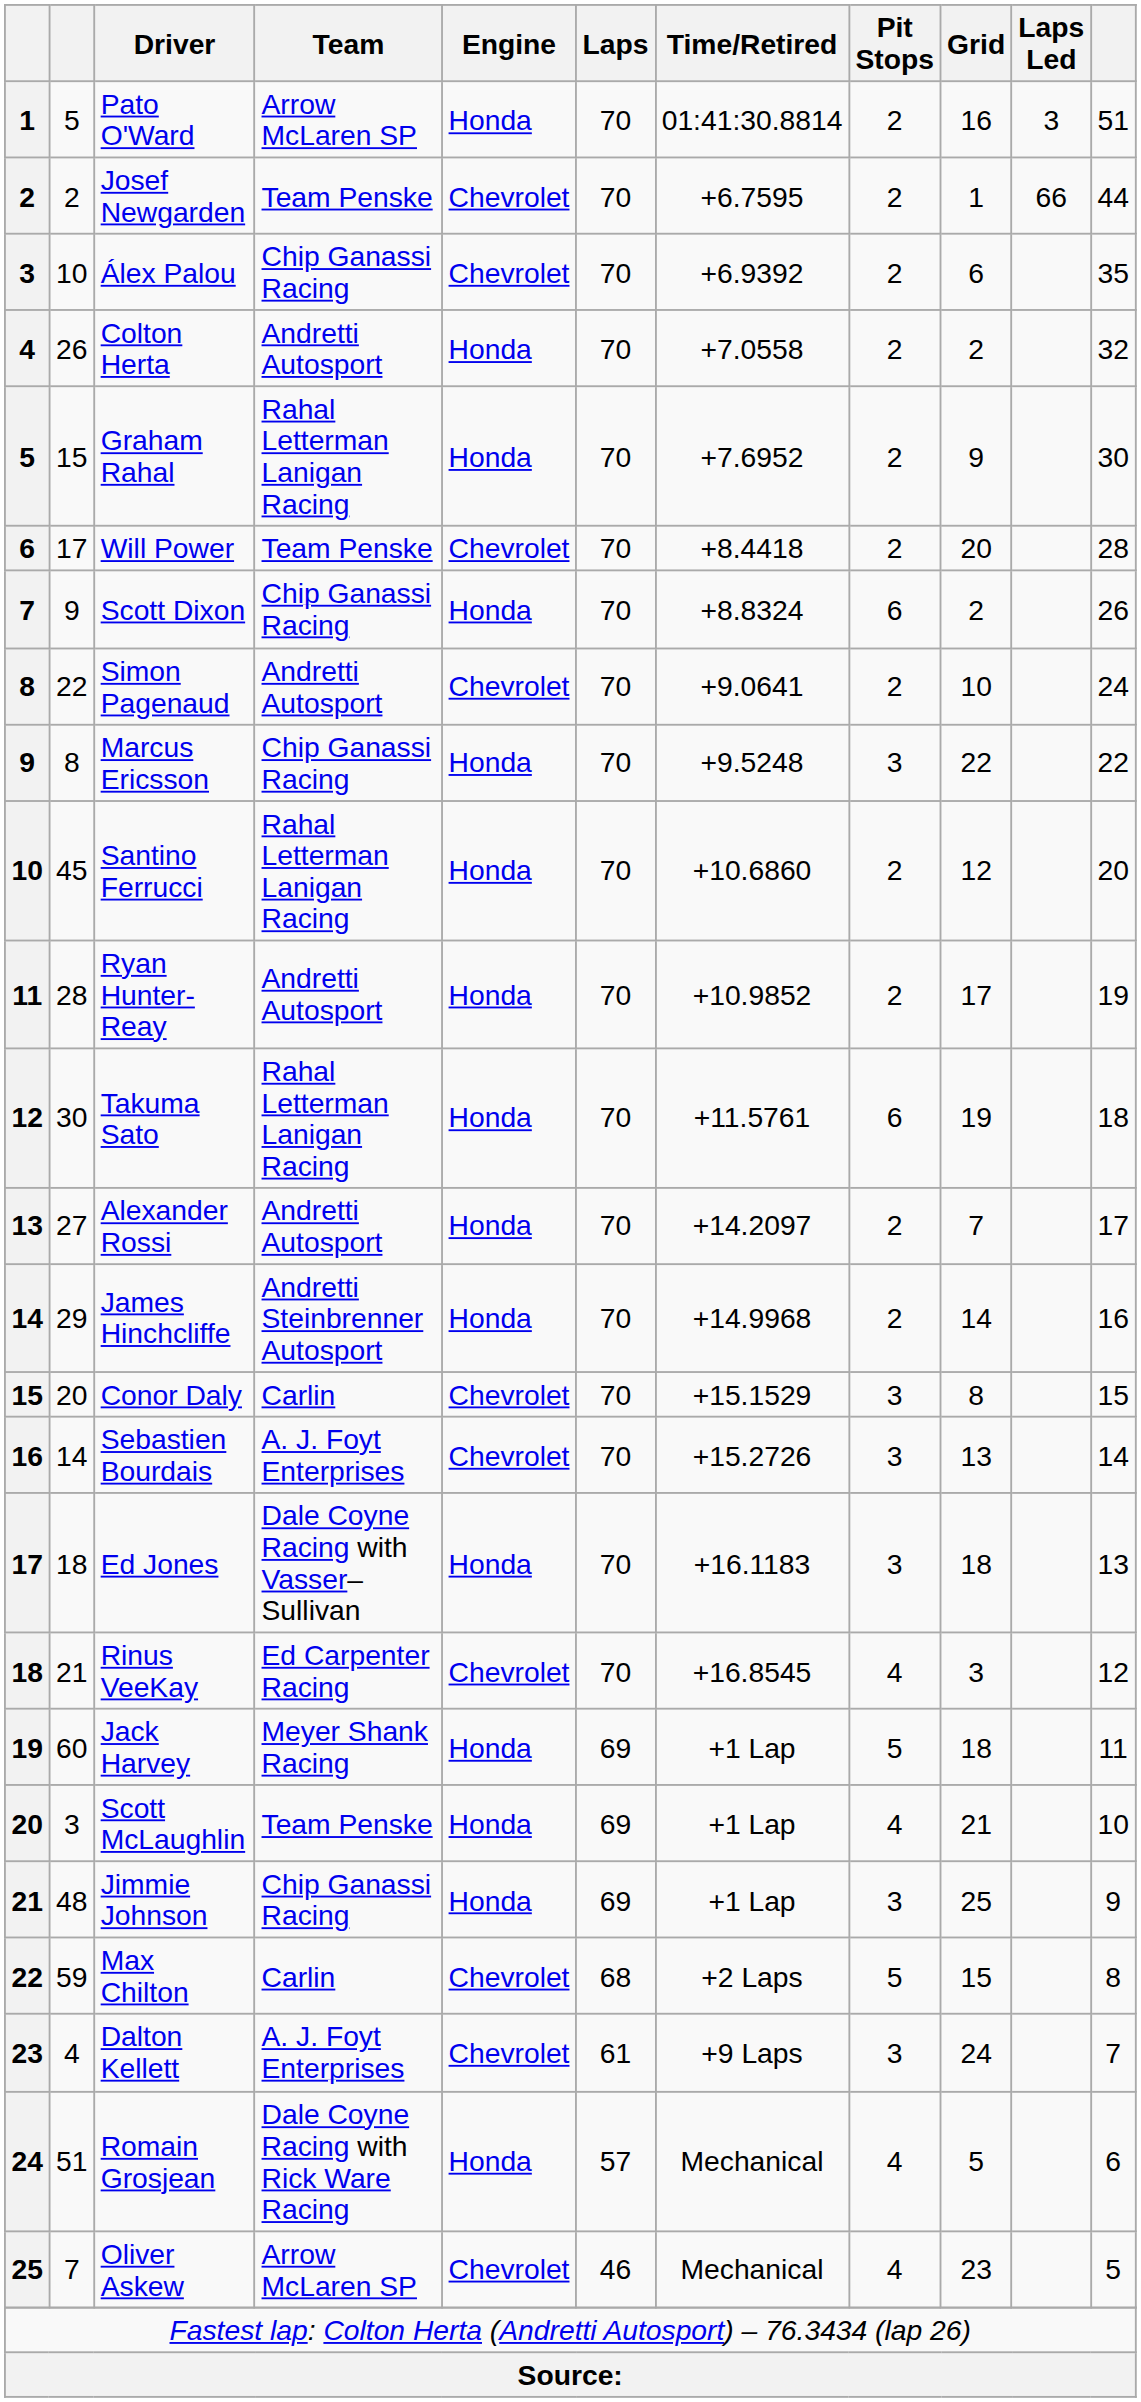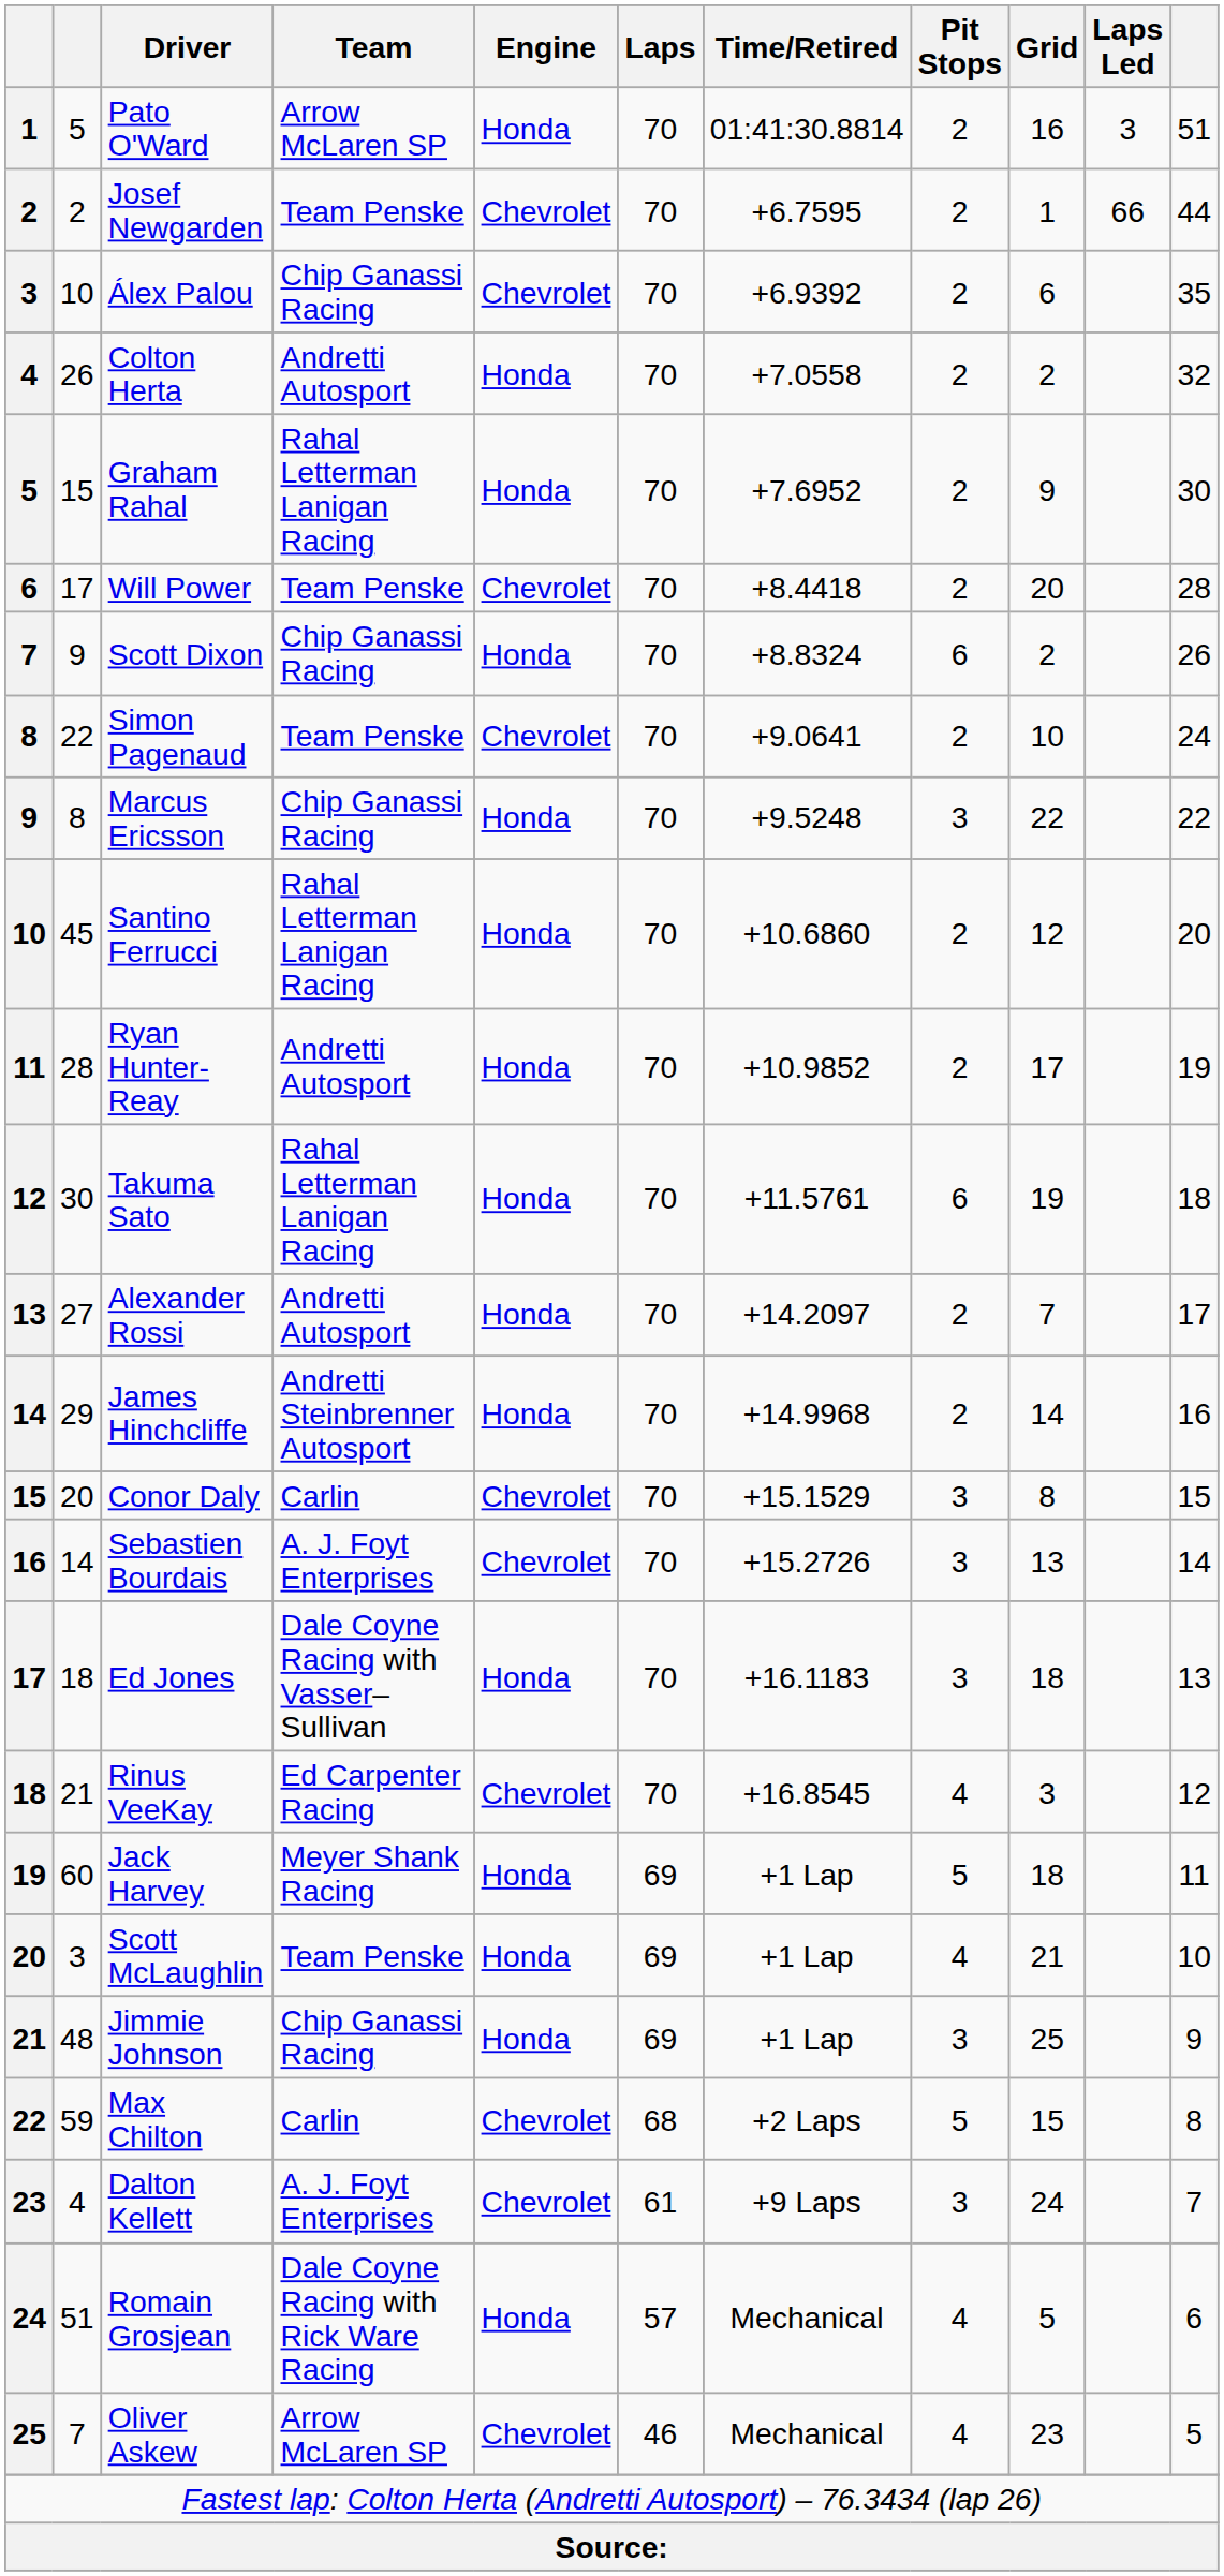 <table class="wikitable sortable" style="font-size:95%;">
 <tr>
 <th scope="col"></th>
 <th scope="col"></th>
 <th scope="col">Driver</th>
 <th scope="col">Team</th>
 <th scope="col">Engine</th>
 <th class="unsortable" scope="col">Laps</th>
 <th class="unsortable" scope="col">Time/Retired</th>
 <th scope="col">Pit<br>Stops</th>
 <th scope="col">Grid</th>
 <th scope="col">Laps<br>Led</th>
 <th scope="col"></th>
 </tr>
 <tr>
 <th>1</th>
 <td align="center">5</td>
 <td> <a href='#'>Pato O'Ward</a></td>
 <td><a href='#'>Arrow McLaren SP</a></td>
 <td><a href='#'>Honda</a></td>
 <td align="center">70</td>
 <td align="center">01:41:30.8814</td>
 <td align="center">2</td>
 <td align="center">16</td>
 <td align="center">3</td>
 <td align="center">51</td>
 </tr>
 <tr>
 <th>2</th>
 <td align="center">2</td>
 <td> <a href='#'>Josef Newgarden</a> <strong></strong></td>
 <td><a href='#'>Team Penske</a></td>
 <td><a href='#'>Chevrolet</a></td>
 <td align="center">70</td>
 <td align="center">+6.7595</td>
 <td align="center">2</td>
 <td align="center">1</td>
 <td align="center">66</td>
 <td align="center">44</td>
 </tr>
 <tr>
 <th>3</th>
 <td align="center">10</td>
 <td> <a href='#'>Álex Palou</a></td>
 <td><a href='#'>Chip Ganassi Racing</a></td>
 <td><a href='#'>Chevrolet</a></td>
 <td align="center">70</td>
 <td align="center">+6.9392</td>
 <td align="center">2</td>
 <td align="center">6</td>
 <td align="center"></td>
 <td align="center">35</td>
 </tr>
 <tr>
 <th>4</th>
 <td align="center">26</td>
 <td> <a href='#'>Colton Herta</a></td>
 <td><a href='#'>Andretti Autosport</a></td>
 <td><a href='#'>Honda</a></td>
 <td align="center">70</td>
 <td align="center">+7.0558</td>
 <td align="center">2</td>
 <td align="center">2</td>
 <td align="center"></td>
 <td align="center">32</td>
 </tr>
 <tr>
 <th>5</th>
 <td align="center">15</td>
 <td> <a href='#'>Graham Rahal</a> <strong></strong></td>
 <td><a href='#'>Rahal Letterman Lanigan Racing</a></td>
 <td><a href='#'>Honda</a></td>
 <td align="center">70</td>
 <td align="center">+7.6952</td>
 <td align="center">2</td>
 <td align="center">9</td>
 <td align="center"></td>
 <td align="center">30</td>
 </tr>
 <tr>
 <th>6</th>
 <td align="center">17</td>
 <td> <a href='#'>Will Power</a> <strong></strong></td>
 <td><a href='#'>Team Penske</a></td>
 <td><a href='#'>Chevrolet</a></td>
 <td align="center">70</td>
 <td align="center">+8.4418</td>
 <td align="center">2</td>
 <td align="center">20</td>
 <td align="center"></td>
 <td align="center">28</td>
 </tr>
 <tr>
 <th>7</th>
 <td align="center">9</td>
 <td> <a href='#'>Scott Dixon</a> <strong></strong></td>
 <td><a href='#'>Chip Ganassi Racing</a></td>
 <td><a href='#'>Honda</a></td>
 <td align="center">70</td>
 <td align="center">+8.8324</td>
 <td align="center">6</td>
 <td align="center">2</td>
 <td align="center"></td>
 <td align="center">26</td>
 </tr>
 <tr>
 <th>8</th>
 <td align="center">22</td>
 <td> <a href='#'>Simon Pagenaud</a> <strong></strong></td>
-<td><a href='#'>Andretti Autosport</a></td>
+<td><a href='#'>Team Penske</a></td>
 <td><a href='#'>Chevrolet</a></td>
 <td align="center">70</td>
 <td align="center">+9.0641</td>
 <td align="center">2</td>
 <td align="center">10</td>
 <td align="center"></td>
 <td align="center">24</td>
 </tr>
 <tr>
 <th>9</th>
 <td align="center">8</td>
 <td> <a href='#'>Marcus Ericsson</a> <strong></strong></td>
 <td><a href='#'>Chip Ganassi Racing</a></td>
 <td><a href='#'>Honda</a></td>
 <td align="center">70</td>
 <td align="center">+9.5248</td>
 <td align="center">3</td>
 <td align="center">22</td>
 <td align="center"></td>
 <td align="center">22</td>
 </tr>
 <tr>
 <th>10</th>
 <td align="center">45</td>
 <td> <a href='#'>Santino Ferrucci</a></td>
 <td><a href='#'>Rahal Letterman Lanigan Racing</a></td>
 <td><a href='#'>Honda</a></td>
 <td align="center">70</td>
 <td align="center">+10.6860</td>
 <td align="center">2</td>
 <td align="center">12</td>
 <td align="center"></td>
 <td align="center">20</td>
 </tr>
 <tr>
 <th>11</th>
 <td align="center">28</td>
 <td> <a href='#'>Ryan Hunter-Reay</a> <strong></strong></td>
 <td><a href='#'>Andretti Autosport</a></td>
 <td><a href='#'>Honda</a></td>
 <td align="center">70</td>
 <td align="center">+10.9852</td>
 <td align="center">2</td>
 <td align="center">17</td>
 <td align="center"></td>
 <td align="center">19</td>
 </tr>
 <tr>
 <th>12</th>
 <td align="center">30</td>
 <td> <a href='#'>Takuma Sato</a></td>
 <td><a href='#'>Rahal Letterman Lanigan Racing</a></td>
 <td><a href='#'>Honda</a></td>
 <td align="center">70</td>
 <td align="center">+11.5761</td>
 <td align="center">6</td>
 <td align="center">19</td>
 <td align="center"></td>
 <td align="center">18</td>
 </tr>
 <tr>
 <th>13</th>
 <td align="center">27</td>
 <td> <a href='#'>Alexander Rossi</a></td>
 <td><a href='#'>Andretti Autosport</a></td>
 <td><a href='#'>Honda</a></td>
 <td align="center">70</td>
 <td align="center">+14.2097</td>
 <td align="center">2</td>
 <td align="center">7</td>
 <td align="center"></td>
 <td align="center">17</td>
 </tr>
 <tr>
 <th>14</th>
 <td align="center">29</td>
 <td> <a href='#'>James Hinchcliffe</a></td>
 <td><a href='#'>Andretti Steinbrenner Autosport</a></td>
 <td><a href='#'>Honda</a></td>
 <td align="center">70</td>
 <td align="center">+14.9968</td>
 <td align="center">2</td>
 <td align="center">14</td>
 <td align="center"></td>
 <td align="center">16</td>
 </tr>
 <tr>
 <th>15</th>
 <td align="center">20</td>
 <td> <a href='#'>Conor Daly</a></td>
 <td><a href='#'>Carlin</a></td>
 <td><a href='#'>Chevrolet</a></td>
 <td align="center">70</td>
 <td align="center">+15.1529</td>
 <td align="center">3</td>
 <td align="center">8</td>
 <td align="center"></td>
 <td align="center">15</td>
 </tr>
 <tr>
 <th>16</th>
 <td align="center">14</td>
 <td> <a href='#'>Sebastien Bourdais</a> <strong></strong></td>
 <td><a href='#'>A. J. Foyt Enterprises</a></td>
 <td><a href='#'>Chevrolet</a></td>
 <td align="center">70</td>
 <td align="center">+15.2726</td>
 <td align="center">3</td>
 <td align="center">13</td>
 <td align="center"></td>
 <td align="center">14</td>
 </tr>
 <tr>
 <th>17</th>
 <td align="center">18</td>
 <td> <a href='#'>Ed Jones</a></td>
 <td><a href='#'>Dale Coyne Racing</a> with <a href='#'>Vasser</a>–Sullivan</td>
 <td><a href='#'>Honda</a></td>
 <td align="center">70</td>
 <td align="center">+16.1183</td>
 <td align="center">3</td>
 <td align="center">18</td>
 <td align="center"></td>
 <td align="center">13</td>
 </tr>
 <tr>
 <th>18</th>
 <td align="center">21</td>
 <td> <a href='#'>Rinus VeeKay</a></td>
 <td><a href='#'>Ed Carpenter Racing</a></td>
 <td><a href='#'>Chevrolet</a></td>
 <td align="center">70</td>
 <td align="center">+16.8545</td>
 <td align="center">4</td>
 <td align="center">3</td>
 <td align="center"></td>
 <td align="center">12</td>
 </tr>
 <tr>
 <th>19</th>
 <td align="center">60</td>
 <td> <a href='#'>Jack Harvey</a></td>
 <td><a href='#'>Meyer Shank Racing</a></td>
 <td><a href='#'>Honda</a></td>
 <td align="center">69</td>
 <td align="center">+1 Lap</td>
 <td align="center">5</td>
 <td align="center">18</td>
 <td align="center"></td>
 <td align="center">11</td>
 </tr>
 <tr>
 <th>20</th>
 <td align="center">3</td>
 <td> <a href='#'>Scott McLaughlin</a> <strong></strong></td>
 <td><a href='#'>Team Penske</a></td>
 <td><a href='#'>Honda</a></td>
 <td align="center">69</td>
 <td align="center">+1 Lap</td>
 <td align="center">4</td>
 <td align="center">21</td>
 <td align="center"></td>
 <td align="center">10</td>
 </tr>
 <tr>
 <th>21</th>
 <td align="center">48</td>
 <td> <a href='#'>Jimmie Johnson</a> <strong></strong></td>
 <td><a href='#'>Chip Ganassi Racing</a></td>
 <td><a href='#'>Honda</a></td>
 <td align="center">69</td>
 <td align="center">+1 Lap</td>
 <td align="center">3</td>
 <td align="center">25</td>
 <td align="center"></td>
 <td align="center">9</td>
 </tr>
 <tr>
 <th>22</th>
 <td align="center">59</td>
 <td> <a href='#'>Max Chilton</a></td>
 <td><a href='#'>Carlin</a></td>
 <td><a href='#'>Chevrolet</a></td>
 <td align="center">68</td>
 <td align="center">+2 Laps</td>
 <td align="center">5</td>
 <td align="center">15</td>
 <td align="center"></td>
 <td align="center">8</td>
 </tr>
 <tr>
 <th>23</th>
 <td align="center">4</td>
 <td> <a href='#'>Dalton Kellett</a></td>
 <td><a href='#'>A. J. Foyt Enterprises</a></td>
 <td><a href='#'>Chevrolet</a></td>
 <td align="center">61</td>
 <td align="center">+9 Laps</td>
 <td align="center">3</td>
 <td align="center">24</td>
 <td align="center"></td>
 <td align="center">7</td>
 </tr>
 <tr>
 <th>24</th>
 <td align="center">51</td>
 <td> <a href='#'>Romain Grosjean</a> <strong></strong></td>
 <td><a href='#'>Dale Coyne Racing</a> with <a href='#'>Rick Ware Racing</a></td>
 <td><a href='#'>Honda</a></td>
 <td align="center">57</td>
 <td align="center">Mechanical</td>
 <td align="center">4</td>
 <td align="center">5</td>
 <td align="center"></td>
 <td align="center">6</td>
 </tr>
 <tr>
 <th>25</th>
 <td align="center">7</td>
 <td> <a href='#'>Oliver Askew</a></td>
 <td><a href='#'>Arrow McLaren SP</a></td>
 <td><a href='#'>Chevrolet</a></td>
 <td align="center">46</td>
 <td align="center">Mechanical</td>
 <td align="center">4</td>
 <td align="center">23</td>
 <td align="center"></td>
 <td align="center">5</td>
 </tr>
 <tr>
 </tr>
 <tr class="sortbottom">
 <td colspan="11" style="text-align:center"><em><a href='#'>Fastest lap</a>:  <a href='#'>Colton Herta</a> (<a href='#'>Andretti Autosport</a>) – 76.3434 (lap 26)</em></td>
 </tr>
 <tr class="sortbottom">
 <th colspan="11">Source:</th>
 </tr>
 </table>
